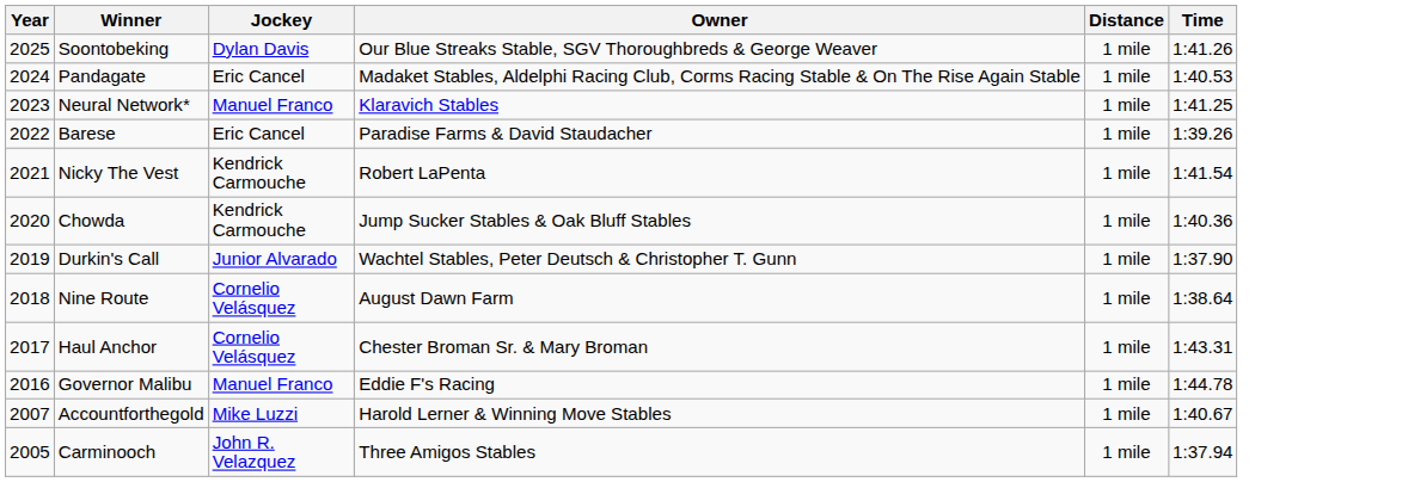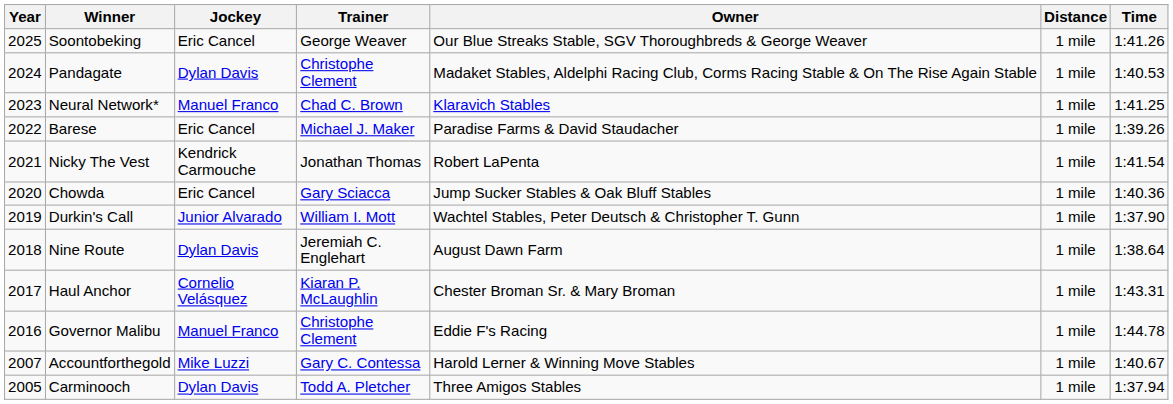 <table class="wikitable sortable" style="font-size:90%">
 <tr>
 <th style="width:30px">Year<br></th>
 <th style="width:110px">Winner<br></th>
 <th style="width:110px">Jockey<br></th>
+<th style="width:120px">Trainer<br></th>
 <th>Owner<br></th>
 <th style="width:25px">Distance<br></th>
 <th style="width:25px">Time<br></th>
 </tr>
 <tr>
 <td align=center>2025</td>
 <td>Soontobeking</td>
-<td><a href='#'>Dylan Davis</a></td>
+<td>Eric Cancel</td>
+<td>George Weaver</td>
 <td>Our Blue Streaks Stable, SGV Thoroughbreds & George Weaver</td>
 <td align=center>1 mile</td>
 <td align=center>1:41.26</td>
 </tr>
 <tr>
 <td align=center>2024</td>
 <td>Pandagate</td>
-<td>Eric Cancel</td>
+<td><a href='#'>Dylan Davis</a></td>
+<td><a href='#'>Christophe Clement</a></td>
 <td>Madaket Stables, Aldelphi Racing Club, Corms Racing Stable & On The Rise Again Stable</td>
 <td align=center>1 mile</td>
 <td align="center">1:40.53</td>
 </tr>
 <tr>
 <td align=center>2023</td>
 <td>Neural Network*</td>
 <td><a href='#'>Manuel Franco</a></td>
+<td><a href='#'>Chad C. Brown</a></td>
 <td><a href='#'>Klaravich Stables</a></td>
 <td align=center>1 mile</td>
 <td align=center>1:41.25</td>
 </tr>
 <tr>
 <td align=center>2022</td>
 <td>Barese</td>
 <td>Eric Cancel</td>
+<td><a href='#'>Michael J. Maker</a></td>
 <td>Paradise Farms & David Staudacher</td>
 <td align=center>1 mile</td>
 <td align=center>1:39.26</td>
 </tr>
 <tr>
 <td align=center>2021</td>
 <td>Nicky The Vest</td>
 <td>Kendrick Carmouche</td>
+<td>Jonathan Thomas</td>
 <td>Robert LaPenta</td>
 <td align=center>1 mile</td>
 <td align=center>1:41.54</td>
 </tr>
 <tr>
 <td align=center>2020</td>
 <td>Chowda</td>
-<td>Kendrick Carmouche</td>
+<td>Eric Cancel</td>
+<td><a href='#'>Gary Sciacca</a></td>
 <td>Jump Sucker Stables & Oak Bluff Stables</td>
 <td align=center>1 mile</td>
 <td align=center>1:40.36</td>
 </tr>
 <tr>
 <td align=center>2019</td>
 <td>Durkin's Call</td>
 <td><a href='#'>Junior Alvarado</a></td>
+<td><a href='#'>William I. Mott</a></td>
 <td>Wachtel Stables, Peter Deutsch & Christopher T. Gunn</td>
 <td align=center>1 mile</td>
 <td align=center>1:37.90</td>
 </tr>
 <tr>
 <td align=center>2018</td>
 <td>Nine Route</td>
-<td><a href='#'>Cornelio Velásquez</a></td>
+<td><a href='#'>Dylan Davis</a></td>
+<td>Jeremiah C. Englehart</td>
 <td>August Dawn Farm</td>
 <td align=center>1 mile</td>
 <td align=center>1:38.64</td>
 </tr>
 <tr>
 <td align=center>2017</td>
 <td>Haul Anchor</td>
 <td><a href='#'>Cornelio Velásquez</a></td>
+<td><a href='#'>Kiaran P. McLaughlin</a></td>
 <td>Chester Broman Sr. & Mary Broman</td>
 <td align=center>1 mile</td>
 <td align=center>1:43.31</td>
 </tr>
 <tr>
 <td align=center>2016</td>
 <td>Governor Malibu</td>
 <td><a href='#'>Manuel Franco</a></td>
+<td><a href='#'>Christophe Clement</a></td>
 <td>Eddie F's Racing</td>
 <td align=center>1 mile</td>
 <td align=center>1:44.78</td>
 </tr>
 <tr>
 <td align="center">2007</td>
 <td>Accountforthegold</td>
 <td><a href='#'>Mike Luzzi</a></td>
+<td><a href='#'>Gary C. Contessa</a></td>
 <td>Harold Lerner & Winning Move Stables</td>
 <td align="center">1 mile</td>
 <td align=center>1:40.67</td>
 </tr>
 <tr>
 <td align=center>2005</td>
 <td>Carminooch</td>
-<td><a href='#'>John R. Velazquez</a></td>
+<td><a href='#'>Dylan Davis</a></td>
+<td><a href='#'>Todd A. Pletcher</a></td>
 <td>Three Amigos Stables</td>
 <td align=center>1 mile</td>
 <td align=center>1:37.94</td>
 </tr>
 </table>
